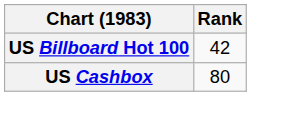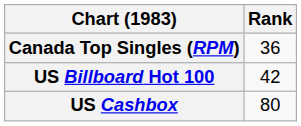 <table class="wikitable plainrowheaders">
 <tr>
 <th>Chart (1983)</th>
 <th>Rank</th>
+</tr>
+<tr>
+<th scope="row">Canada Top Singles (<em><a href='#'>RPM</a></em>)</th>
+<td align="center">36</td>
 </tr>
 <tr>
 <th scope="row">US <a href='#'><em>Billboard</em> Hot 100</a></th>
 <td align="center">42</td>
 </tr>
 <tr>
 <th scope="row">US <em><a href='#'>Cashbox</a></em></th>
 <td align="center">80</td>
 </tr>
 </table>
